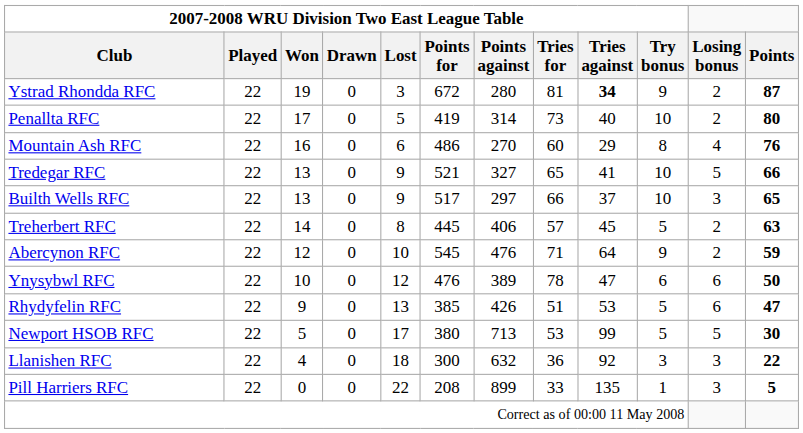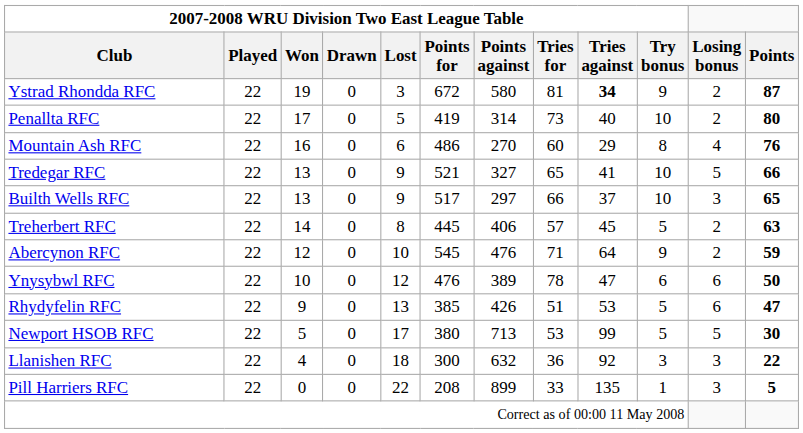 <table class="wikitable" style="float:left; margin-right:15px; text-align: center;">
 <tr>
 <td colspan="10" bgcolor="#FFFFFF" cellpadding="0" cellspacing="0"><strong>2007-2008 WRU Division Two East League Table</strong></td>
 </tr>
 <tr>
 <th bgcolor="#efefef" width="200">Club</th>
 <th bgcolor="#efefef" width="20">Played</th>
 <th bgcolor="#efefef" width="20">Won</th>
 <th bgcolor="#efefef" width="20">Drawn</th>
 <th bgcolor="#efefef" width="20">Lost</th>
 <th bgcolor="#efefef" width="20">Points for</th>
 <th bgcolor="#efefef" width="20">Points against</th>
 <th bgcolor="#efefef" width="20">Tries for</th>
 <th bgcolor="#efefef" width="20">Tries against</th>
 <th bgcolor="#efefef" width="20">Try bonus</th>
 <th bgcolor="#efefef" width="20">Losing bonus</th>
 <th bgcolor="#efefef" width="20">Points</th>
 </tr>
 <tr bgcolor=#ffffff align=center>
 <td align=left><a href='#'>Ystrad Rhondda RFC</a></td>
 <td>22</td>
 <td>19</td>
 <td>0</td>
 <td>3</td>
 <td>672</td>
-<td>280</td>
+<td>580</td>
 <td>81</td>
 <td><strong>34</strong></td>
 <td>9</td>
 <td>2</td>
 <td><strong>87</strong></td>
 </tr>
 <tr bgcolor=#ffffff align=center>
 <td align=left><a href='#'>Penallta RFC</a></td>
 <td>22</td>
 <td>17</td>
 <td>0</td>
 <td>5</td>
 <td>419</td>
 <td>314</td>
 <td>73</td>
 <td>40</td>
 <td>10</td>
 <td>2</td>
 <td><strong>80</strong></td>
 </tr>
 <tr bgcolor=#ffffff align=center>
 <td align=left><a href='#'>Mountain Ash RFC</a></td>
 <td>22</td>
 <td>16</td>
 <td>0</td>
 <td>6</td>
 <td>486</td>
 <td>270</td>
 <td>60</td>
 <td>29</td>
 <td>8</td>
 <td>4</td>
 <td><strong>76</strong></td>
 </tr>
 <tr bgcolor=#ffffff align=center>
 <td align=left><a href='#'>Tredegar RFC</a></td>
 <td>22</td>
 <td>13</td>
 <td>0</td>
 <td>9</td>
 <td>521</td>
 <td>327</td>
 <td>65</td>
 <td>41</td>
 <td>10</td>
 <td>5</td>
 <td><strong>66</strong></td>
 </tr>
 <tr bgcolor=#ffffff align=center>
 <td align=left><a href='#'>Builth Wells RFC</a></td>
 <td>22</td>
 <td>13</td>
 <td>0</td>
 <td>9</td>
 <td>517</td>
 <td>297</td>
 <td>66</td>
 <td>37</td>
 <td>10</td>
 <td>3</td>
 <td><strong>65</strong></td>
 </tr>
 <tr bgcolor=#ffffff align=center>
 <td align=left><a href='#'>Treherbert RFC</a></td>
 <td>22</td>
 <td>14</td>
 <td>0</td>
 <td>8</td>
 <td>445</td>
 <td>406</td>
 <td>57</td>
 <td>45</td>
 <td>5</td>
 <td>2</td>
 <td><strong>63</strong></td>
 </tr>
 <tr bgcolor=#ffffff align=center>
 <td align=left><a href='#'>Abercynon RFC</a></td>
 <td>22</td>
 <td>12</td>
 <td>0</td>
 <td>10</td>
 <td>545</td>
 <td>476</td>
 <td>71</td>
 <td>64</td>
 <td>9</td>
 <td>2</td>
 <td><strong>59</strong></td>
 </tr>
 <tr bgcolor=#ffffff align=center>
 <td align=left><a href='#'>Ynysybwl RFC</a></td>
 <td>22</td>
 <td>10</td>
 <td>0</td>
 <td>12</td>
 <td>476</td>
 <td>389</td>
 <td>78</td>
 <td>47</td>
 <td>6</td>
 <td>6</td>
 <td><strong>50</strong></td>
 </tr>
 <tr bgcolor=#ffffff align=center>
 <td align=left><a href='#'>Rhydyfelin RFC</a></td>
 <td>22</td>
 <td>9</td>
 <td>0</td>
 <td>13</td>
 <td>385</td>
 <td>426</td>
 <td>51</td>
 <td>53</td>
 <td>5</td>
 <td>6</td>
 <td><strong>47</strong></td>
 </tr>
 <tr bgcolor=#ffffff align=center>
 <td align=left><a href='#'>Newport HSOB RFC</a></td>
 <td>22</td>
 <td>5</td>
 <td>0</td>
 <td>17</td>
 <td>380</td>
 <td>713</td>
 <td>53</td>
 <td>99</td>
 <td>5</td>
 <td>5</td>
 <td><strong>30</strong></td>
 </tr>
 <tr bgcolor=#ffffff align=center>
 <td align=left><a href='#'>Llanishen RFC</a></td>
 <td>22</td>
 <td>4</td>
 <td>0</td>
 <td>18</td>
 <td>300</td>
 <td>632</td>
 <td>36</td>
 <td>92</td>
 <td>3</td>
 <td>3</td>
 <td><strong>22</strong></td>
 </tr>
 <tr bgcolor=#ffffff align=center>
 <td align=left><a href='#'>Pill Harriers RFC</a></td>
 <td>22</td>
 <td>0</td>
 <td>0</td>
 <td>22</td>
 <td>208</td>
 <td>899</td>
 <td>33</td>
 <td>135</td>
 <td>1</td>
 <td>3</td>
 <td><strong>5</strong></td>
 </tr>
 <tr>
 <td colspan="10" align="right" bgcolor="#FFFFFF" cellpadding="0" cellspacing="0"><small>Correct as of 00:00 11 May 2008</small></td>
 <td></td>
 </tr>
 </table>
